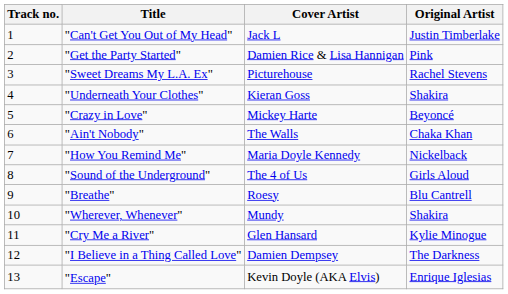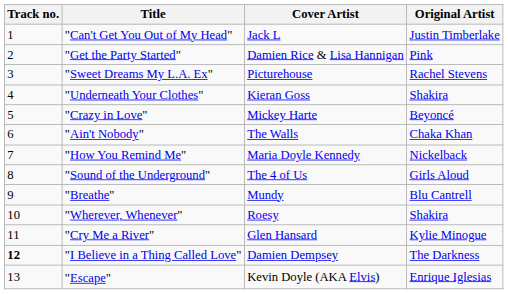 <table class="wikitable">
 <tr>
 <th>Track no.</th>
 <th>Title</th>
 <th>Cover Artist</th>
 <th>Original Artist</th>
 </tr>
 <tr>
 <td>1</td>
 <td>"<a href='#'>Can't Get You Out of My Head</a>"</td>
 <td><a href='#'>Jack L</a></td>
 <td><a href='#'>Justin Timberlake</a></td>
 </tr>
 <tr>
 <td>2</td>
 <td>"<a href='#'>Get the Party Started</a>"</td>
 <td><a href='#'>Damien Rice</a> & <a href='#'>Lisa Hannigan</a></td>
 <td><a href='#'>Pink</a></td>
 </tr>
 <tr>
 <td>3</td>
 <td>"<a href='#'>Sweet Dreams My L.A. Ex</a>"</td>
 <td><a href='#'>Picturehouse</a></td>
 <td><a href='#'>Rachel Stevens</a></td>
 </tr>
 <tr>
 <td>4</td>
 <td>"<a href='#'>Underneath Your Clothes</a>"</td>
 <td><a href='#'>Kieran Goss</a></td>
 <td><a href='#'>Shakira</a></td>
 </tr>
 <tr>
 <td>5</td>
 <td>"<a href='#'>Crazy in Love</a>"</td>
 <td><a href='#'>Mickey Harte</a></td>
 <td><a href='#'>Beyoncé</a></td>
 </tr>
 <tr>
 <td>6</td>
 <td>"<a href='#'>Ain't Nobody</a>"</td>
 <td><a href='#'>The Walls</a></td>
 <td><a href='#'>Chaka Khan</a></td>
 </tr>
 <tr>
 <td>7</td>
 <td>"<a href='#'>How You Remind Me</a>"</td>
 <td><a href='#'>Maria Doyle Kennedy</a></td>
 <td><a href='#'>Nickelback</a></td>
 </tr>
 <tr>
 <td>8</td>
 <td>"<a href='#'>Sound of the Underground</a>"</td>
 <td><a href='#'>The 4 of Us</a></td>
 <td><a href='#'>Girls Aloud</a></td>
 </tr>
 <tr>
 <td>9</td>
 <td>"<a href='#'>Breathe</a>"</td>
-<td><a href='#'>Roesy</a></td>
+<td><a href='#'>Mundy</a></td>
 <td><a href='#'>Blu Cantrell</a></td>
 </tr>
 <tr>
 <td>10</td>
 <td>"<a href='#'>Wherever, Whenever</a>"</td>
-<td><a href='#'>Mundy</a></td>
+<td><a href='#'>Roesy</a></td>
 <td><a href='#'>Shakira</a></td>
 </tr>
 <tr>
 <td>11</td>
 <td>"<a href='#'>Cry Me a River</a>"</td>
 <td><a href='#'>Glen Hansard</a></td>
 <td><a href='#'>Kylie Minogue</a></td>
 </tr>
 <tr>
-<td>12</td>
+<td><strong>12</strong></td>
 <td>"<a href='#'>I Believe in a Thing Called Love</a>"</td>
 <td><a href='#'>Damien Dempsey</a></td>
 <td><a href='#'>The Darkness</a></td>
 </tr>
 <tr>
 <td>13</td>
 <td>"<a href='#'>Escape</a>"<sup></sup></td>
 <td>Kevin Doyle (AKA <a href='#'>Elvis</a>)</td>
 <td><a href='#'>Enrique Iglesias</a></td>
 </tr>
 </table>
